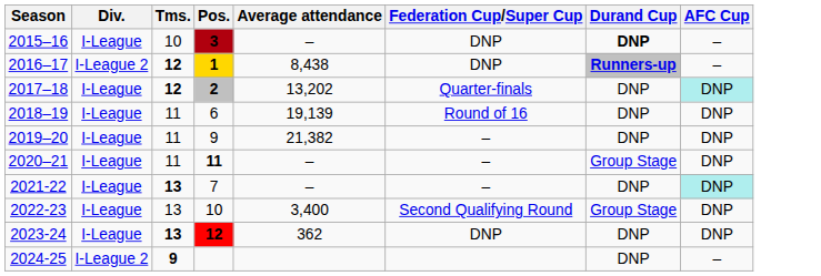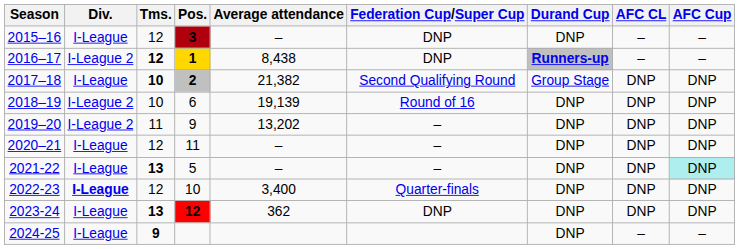 <table class="wikitable" style="text-align:center">
 <tr>
 <th>Season</th>
 <th>Div.</th>
 <th>Tms.</th>
 <th>Pos.</th>
 <th>Average attendance</th>
 <th><a href='#'>Federation Cup</a><strong>/</strong><a href='#'>Super Cup</a></th>
 <th><a href='#'>Durand Cup</a></th>
+<th colspan=1><a href='#'>AFC CL</a></th>
 <th colspan=1><a href='#'>AFC Cup</a></th>
 </tr>
 <tr>
 <td align=center><a href='#'>2015–16</a></td>
 <td><a href='#'>I-League</a></td>
-<td align=center>10</td>
+<td align=center>12</td>
 <td align=center bgcolor= Bronze><strong>3</strong></td>
 <td align=center>–</td>
 <td align=center>DNP</td>
-<td align=center><strong>DNP</strong></td>
+<td align=center>DNP</td>
+<td align=center>–</td>
 <td align=center>–</td>
 </tr>
 <tr>
 <td align=center><a href='#'>2016–17</a></td>
 <td align=center><a href='#'>I-League 2</a></td>
 <td align=center><strong>12</strong></td>
 <td align=center bgcolor= gold><strong>1</strong></td>
 <td align=center>8,438</td>
 <td align=center>DNP</td>
 <td align=center bgcolor= silver><strong> <a href='#'>Runners-up</a> </strong></td>
 <td align=center>–</td>
+<td align=center>–</td>
 </tr>
 <tr>
 <td align=center><a href='#'>2017–18</a></td>
 <td align=center><a href='#'>I-League</a></td>
-<td align=center><strong>12</strong></td>
+<td align=center><strong>10</strong></td>
 <td align=center bgcolor=silver><strong>2</strong></td>
-<td align=center>13,202</td>
-<td align=center><a href='#'>Quarter-finals</a></td>
+<td align=center>21,382</td>
+<td><a href='#'>Second Qualifying Round</a></td>
+<td><a href='#'>Group Stage</a></td>
 <td align=center>DNP</td>
-<td align=center style="background: paleturquoise;">DNP</td>
+<td align=center>DNP</td>
 </tr>
 <tr>
 <td align=center><a href='#'>2018–19</a></td>
-<td align=center><a href='#'>I-League</a></td>
-<td align=center>11</td>
+<td><a href='#'>I-League 2</a></td>
+<td align=center>10</td>
 <td align=center>6</td>
 <td align=center>19,139</td>
 <td align=center><a href='#'>Round of 16</a></td>
 <td align=center>DNP</td>
 <td align=center>DNP</td>
+<td align=center>DNP</td>
 </tr>
 <tr>
 <td align=center><a href='#'>2019–20</a></td>
-<td align=center><a href='#'>I-League</a></td>
+<td><a href='#'>I-League 2</a></td>
 <td align=center>11</td>
 <td align=center>9</td>
-<td align=center>21,382</td>
+<td align=center>13,202</td>
 <td align=center>–</td>
+<td align=center>DNP</td>
 <td align=center>DNP</td>
 <td align=center>DNP</td>
 </tr>
 <tr>
 <td align=center><a href='#'>2020–21</a></td>
 <td align=center><a href='#'>I-League</a></td>
+<td align=center>12</td>
 <td align=center>11</td>
-<td align=center><strong>11</strong></td>
 <td align=center>–</td>
 <td align=center>–</td>
-<td><a href='#'>Group Stage</a></td>
+<td align=center>DNP</td>
+<td align=center>DNP</td>
 <td align=center>DNP</td>
 </tr>
 <tr>
 <td><a href='#'>2021-22</a></td>
 <td><a href='#'>I-League</a></td>
 <td><strong>13</strong></td>
-<td>7</td>
+<td>5</td>
 <td>–</td>
 <td>–</td>
+<td>DNP</td>
 <td>DNP</td>
 <td style="background: paleturquoise;">DNP</td>
 </tr>
 <tr>
 <td><a href='#'>2022-23</a></td>
-<td><a href='#'>I-League</a></td>
-<td>13</td>
+<td><strong><a href='#'>I-League</a></strong></td>
+<td>12</td>
 <td>10</td>
 <td>3,400</td>
-<td><a href='#'>Second Qualifying Round</a></td>
-<td><a href='#'>Group Stage</a></td>
+<td align=center><a href='#'>Quarter-finals</a></td>
+<td align=center>DNP</td>
+<td>DNP</td>
 <td>DNP</td>
 </tr>
 <tr>
 <td><a href='#'>2023-24</a></td>
 <td><a href='#'>I-League</a></td>
 <td><strong>13</strong></td>
 <td align=center bgcolor= Red><strong>12</strong></td>
 <td>362</td>
 <td>DNP</td>
 <td>DNP</td>
 <td>DNP</td>
+<td>DNP</td>
 </tr>
 <tr>
 <td><a href='#'>2024-25</a></td>
-<td><a href='#'>I-League 2</a></td>
+<td align=center><a href='#'>I-League</a></td>
 <td><strong>9</strong></td>
 <td></td>
 <td></td>
 <td></td>
 <td>DNP</td>
 <td>–</td>
+<td>–</td>
 </tr>
 </table>
